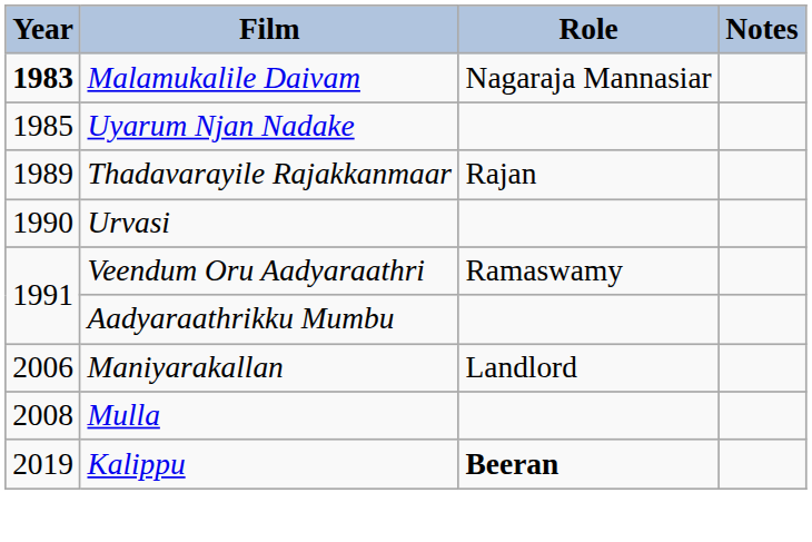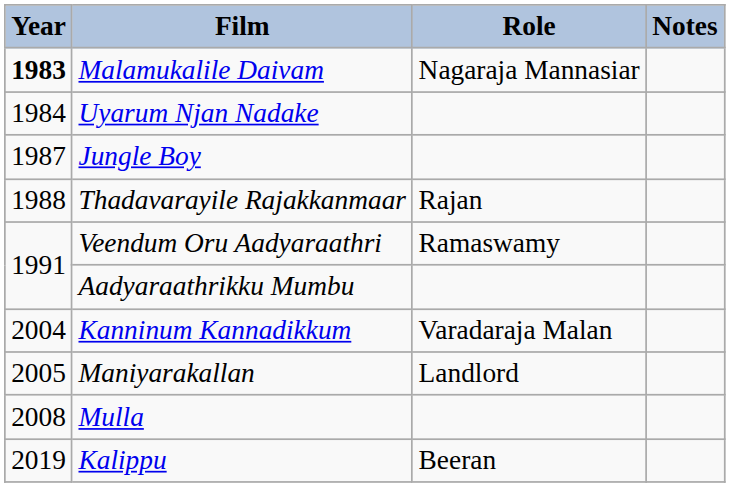 <table class="wikitable">
 <tr style="text-align:center;">
 <th style="background:#B0C4DE;">Year</th>
 <th style="background:#B0C4DE;">Film</th>
 <th style="background:#B0C4DE;">Role</th>
 <th style="background:#B0C4DE;">Notes</th>
 </tr>
 <tr>
 <td><strong>1983</strong></td>
 <td><em><a href='#'>Malamukalile Daivam</a></em></td>
 <td>Nagaraja Mannasiar</td>
 <td></td>
 </tr>
 <tr>
-<td>1985</td>
+<td>1984</td>
 <td><em><a href='#'>Uyarum Njan Nadake</a></em></td>
 <td></td>
 <td></td>
 </tr>
 <tr>
-<td>1989</td>
-<td><em>Thadavarayile Rajakkanmaar</em></td>
-<td>Rajan</td>
+<td>1987</td>
+<td><em><a href='#'>Jungle Boy</a></em></td>
+<td></td>
 <td></td>
 </tr>
 <tr>
-<td>1990</td>
-<td><em>Urvasi</em></td>
-<td></td>
+<td>1988</td>
+<td><em>Thadavarayile Rajakkanmaar</em></td>
+<td>Rajan</td>
 <td></td>
 </tr>
 <tr>
 <td rowspan="2">1991</td>
 <td><em>Veendum Oru Aadyaraathri</em></td>
 <td>Ramaswamy</td>
 <td></td>
 </tr>
 <tr>
 <td><em>Aadyaraathrikku Mumbu</em></td>
 <td></td>
 <td></td>
 </tr>
 <tr>
-<td>2006</td>
+<td>2004</td>
+<td><em><a href='#'>Kanninum Kannadikkum</a></em></td>
+<td>Varadaraja Malan</td>
+<td></td>
+</tr>
+<tr>
+<td>2005</td>
 <td><em>Maniyarakallan</em></td>
 <td>Landlord</td>
 <td></td>
 </tr>
 <tr>
 <td>2008</td>
 <td><em><a href='#'>Mulla</a></em></td>
 <td></td>
 <td></td>
 </tr>
 <tr>
 <td>2019</td>
 <td><em><a href='#'>Kalippu</a></em></td>
-<td><strong>Beeran</strong></td>
+<td>Beeran</td>
 <td></td>
 </tr>
 </table>
